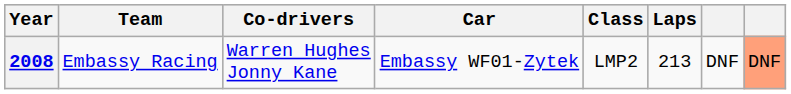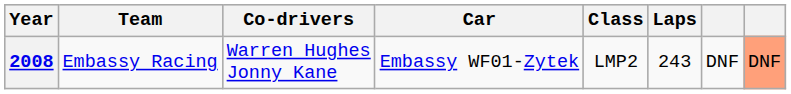 <table class="wikitable" style="text-align:center; font-size:90%">
 <tr>
 <th>Year</th>
 <th>Team</th>
 <th>Co-drivers</th>
 <th>Car</th>
 <th>Class</th>
 <th>Laps</th>
 <th></th>
 <th></th>
 </tr>
 <tr>
 <th><a href='#'>2008</a></th>
 <td align="left"> <a href='#'>Embassy Racing</a></td>
 <td align="left"> <a href='#'>Warren Hughes</a><br> <a href='#'>Jonny Kane</a></td>
 <td align="left"><a href='#'>Embassy</a> WF01-<a href='#'>Zytek</a></td>
 <td>LMP2</td>
-<td>213</td>
+<td>243</td>
 <td>DNF</td>
 <td style="background: lightsalmon;">DNF</td>
 </tr>
 </table>
